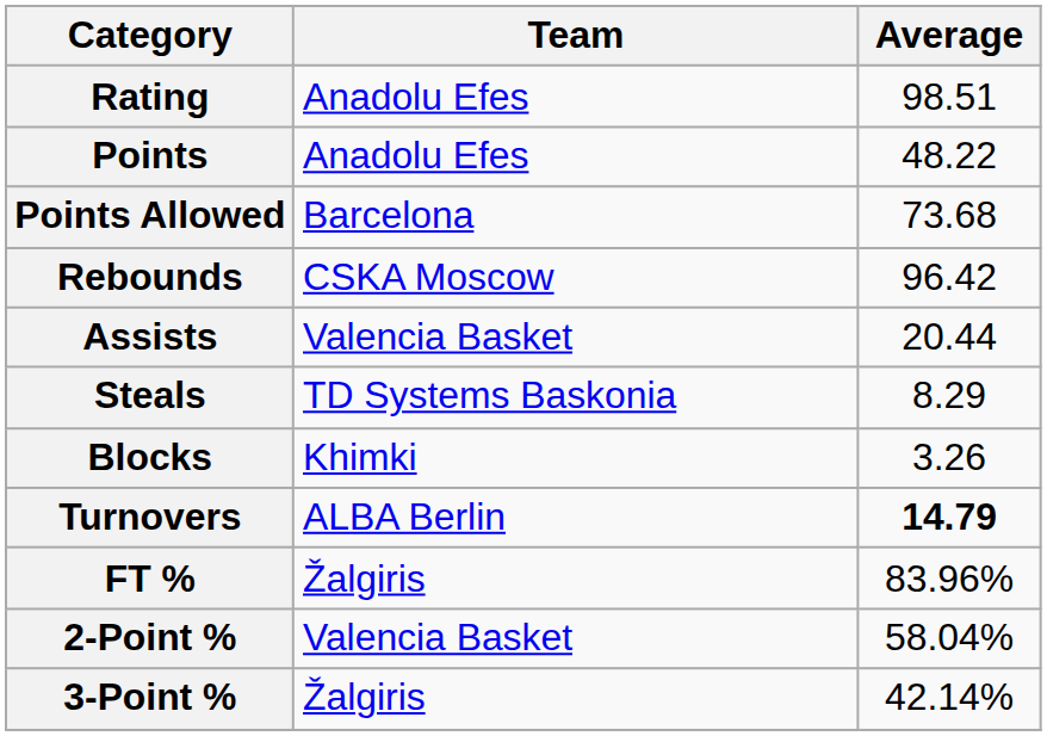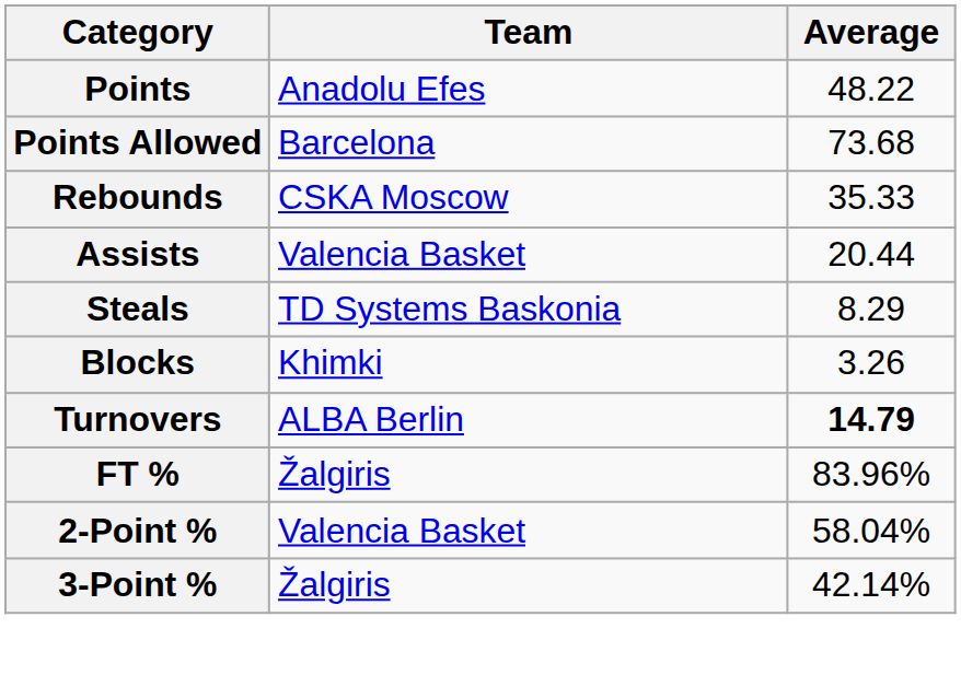 <table class="wikitable">
 <tr>
 <th>Category</th>
 <th width=230>Team</th>
 <th width=70>Average</th>
-</tr>
-<tr>
-<th>Rating</th>
-<td> <a href='#'>Anadolu Efes</a></td>
-<td style="text-align: center;">98.51</td>
 </tr>
 <tr>
 <th>Points</th>
 <td> <a href='#'>Anadolu Efes</a></td>
 <td style="text-align: center;">48.22</td>
 </tr>
 <tr>
 <th>Points Allowed</th>
 <td> <a href='#'>Barcelona</a></td>
 <td style="text-align: center;">73.68</td>
 </tr>
 <tr>
 <th>Rebounds</th>
 <td> <a href='#'>CSKA Moscow</a></td>
-<td style="text-align: center;">96.42</td>
+<td style="text-align: center;">35.33</td>
 </tr>
 <tr>
 <th>Assists</th>
 <td> <a href='#'>Valencia Basket</a></td>
 <td style="text-align: center;">20.44</td>
 </tr>
 <tr>
 <th>Steals</th>
 <td> <a href='#'>TD Systems Baskonia</a></td>
 <td style="text-align: center;">8.29</td>
 </tr>
 <tr>
 <th>Blocks</th>
 <td> <a href='#'>Khimki</a></td>
 <td style="text-align: center;">3.26</td>
 </tr>
 <tr>
 <th>Turnovers</th>
 <td> <a href='#'>ALBA Berlin</a></td>
 <td style="text-align: center;"><strong>14.79</strong></td>
 </tr>
 <tr>
 <th>FT %</th>
 <td> <a href='#'>Žalgiris</a></td>
 <td style="text-align: center;">83.96%</td>
 </tr>
 <tr>
 <th>2-Point %</th>
 <td> <a href='#'>Valencia Basket</a></td>
 <td style="text-align: center;">58.04%</td>
 </tr>
 <tr>
 <th>3-Point %</th>
 <td> <a href='#'>Žalgiris</a></td>
 <td style="text-align: center;">42.14%</td>
 </tr>
 </table>
